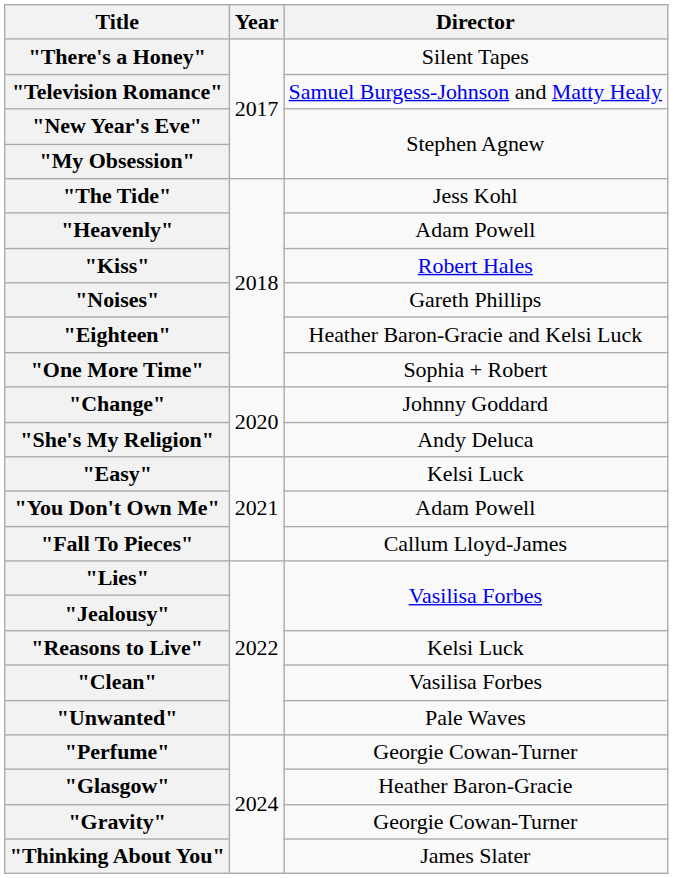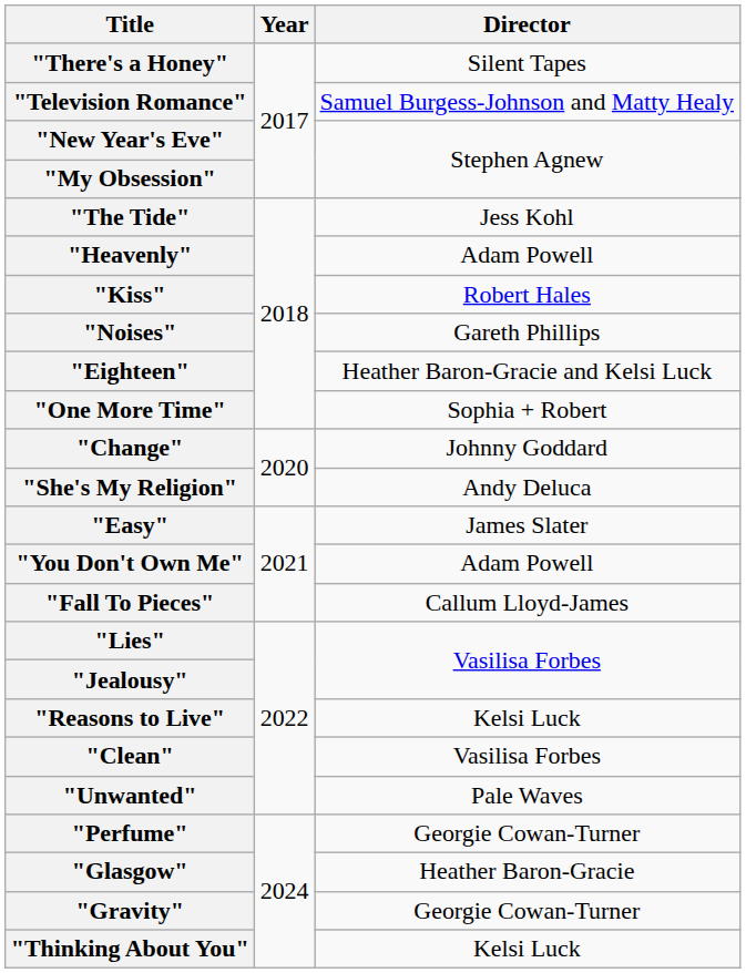 <table class="wikitable plainrowheaders" style="text-align:center">
 <tr>
 <th scope="col">Title</th>
 <th scope="col">Year</th>
 <th scope="col">Director</th>
 </tr>
 <tr>
 <th scope="row">"There's a Honey"</th>
 <td rowspan="4">2017</td>
 <td>Silent Tapes</td>
 </tr>
 <tr>
 <th scope="row">"Television Romance"</th>
 <td><a href='#'>Samuel Burgess-Johnson</a> and <a href='#'>Matty Healy</a></td>
 </tr>
 <tr>
 <th scope="row">"New Year's Eve"</th>
 <td rowspan="2">Stephen Agnew</td>
 </tr>
 <tr>
 <th scope="row">"My Obsession"</th>
 </tr>
 <tr>
 <th scope="row">"The Tide"</th>
 <td rowspan="6">2018</td>
 <td>Jess Kohl</td>
 </tr>
 <tr>
 <th scope="row">"Heavenly"</th>
 <td>Adam Powell</td>
 </tr>
 <tr>
 <th scope="row">"Kiss"</th>
 <td><a href='#'>Robert Hales</a></td>
 </tr>
 <tr>
 <th scope="row">"Noises"</th>
 <td>Gareth Phillips</td>
 </tr>
 <tr>
 <th scope="row">"Eighteen"</th>
 <td>Heather Baron-Gracie and Kelsi Luck</td>
 </tr>
 <tr>
 <th scope="row">"One More Time"</th>
 <td>Sophia + Robert</td>
 </tr>
 <tr>
 <th scope="row">"Change"</th>
 <td rowspan="2">2020</td>
 <td>Johnny Goddard</td>
 </tr>
 <tr>
 <th scope="row">"She's My Religion"</th>
 <td>Andy Deluca</td>
 </tr>
 <tr>
 <th scope="row">"Easy"</th>
 <td rowspan="3">2021</td>
-<td rowspan="1">Kelsi Luck</td>
+<td>James Slater</td>
 </tr>
 <tr>
 <th scope="row">"You Don't Own Me"</th>
 <td>Adam Powell</td>
 </tr>
 <tr>
 <th scope="row">"Fall To Pieces"</th>
 <td>Callum Lloyd-James</td>
 </tr>
 <tr>
 <th scope="row">"Lies"</th>
 <td rowspan="5">2022</td>
 <td rowspan="2"><a href='#'>Vasilisa Forbes</a></td>
 </tr>
 <tr>
 <th scope="row">"Jealousy"</th>
 </tr>
 <tr>
 <th scope="row">"Reasons to Live"</th>
 <td rowspan="1">Kelsi Luck</td>
 </tr>
 <tr>
 <th scope="row">"Clean"</th>
 <td rowspan="1">Vasilisa Forbes</td>
 </tr>
 <tr>
 <th scope="row">"Unwanted"</th>
 <td rowspan="1">Pale Waves</td>
 </tr>
 <tr>
 <th scope="row">"Perfume"</th>
 <td rowspan="4">2024</td>
 <td rowspan="1">Georgie Cowan-Turner</td>
 </tr>
 <tr>
 <th scope="row">"Glasgow"</th>
 <td rowspan="1">Heather Baron-Gracie</td>
 </tr>
 <tr>
 <th scope="row">"Gravity"</th>
 <td rowspan="1">Georgie Cowan-Turner</td>
 </tr>
 <tr>
 <th scope="row">"Thinking About You"</th>
-<td>James Slater</td>
+<td rowspan="1">Kelsi Luck</td>
 </tr>
 </table>
